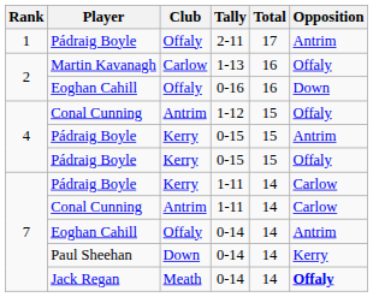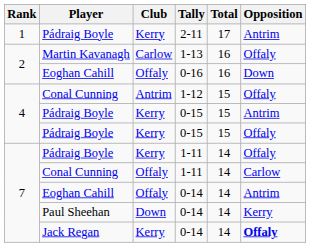 <table class="wikitable">
 <tr>
 <th>Rank</th>
 <th>Player</th>
 <th>Club</th>
 <th>Tally</th>
 <th>Total</th>
 <th>Opposition</th>
 </tr>
 <tr>
 <td rowspan="1" style="text-align:center;">1</td>
 <td><a href='#'>Pádraig Boyle</a></td>
-<td><a href='#'>Offaly</a></td>
+<td><a href='#'>Kerry</a></td>
 <td align=center>2-11</td>
 <td align=center>17</td>
 <td><a href='#'>Antrim</a></td>
 </tr>
 <tr>
 <td rowspan="2" style="text-align:center;">2</td>
 <td><a href='#'>Martin Kavanagh</a></td>
 <td><a href='#'>Carlow</a></td>
 <td align=center>1-13</td>
 <td align=center>16</td>
 <td><a href='#'>Offaly</a></td>
 </tr>
 <tr>
 <td><a href='#'>Eoghan Cahill</a></td>
 <td><a href='#'>Offaly</a></td>
 <td align=center>0-16</td>
 <td align=center>16</td>
 <td><a href='#'>Down</a></td>
 </tr>
 <tr>
 <td rowspan="3" style="text-align:center;">4</td>
 <td><a href='#'>Conal Cunning</a></td>
 <td><a href='#'>Antrim</a></td>
 <td align=center>1-12</td>
 <td align=center>15</td>
 <td><a href='#'>Offaly</a></td>
 </tr>
 <tr>
 <td><a href='#'>Pádraig Boyle</a></td>
 <td><a href='#'>Kerry</a></td>
 <td align=center>0-15</td>
 <td align=center>15</td>
 <td><a href='#'>Antrim</a></td>
 </tr>
 <tr>
 <td><a href='#'>Pádraig Boyle</a></td>
 <td><a href='#'>Kerry</a></td>
 <td align=center>0-15</td>
 <td align=center>15</td>
 <td><a href='#'>Offaly</a></td>
 </tr>
 <tr>
 <td rowspan="5" style="text-align:center;">7</td>
 <td><a href='#'>Pádraig Boyle</a></td>
 <td><a href='#'>Kerry</a></td>
 <td align=center>1-11</td>
 <td align=center>14</td>
-<td><a href='#'>Carlow</a></td>
+<td><a href='#'>Offaly</a></td>
 </tr>
 <tr>
 <td><a href='#'>Conal Cunning</a></td>
-<td><a href='#'>Antrim</a></td>
+<td><a href='#'>Offaly</a></td>
 <td align=center>1-11</td>
 <td align=center>14</td>
 <td><a href='#'>Carlow</a></td>
 </tr>
 <tr>
 <td><a href='#'>Eoghan Cahill</a></td>
 <td><a href='#'>Offaly</a></td>
 <td align=center>0-14</td>
 <td align=center>14</td>
 <td><a href='#'>Antrim</a></td>
 </tr>
 <tr>
 <td>Paul Sheehan</td>
 <td><a href='#'>Down</a></td>
 <td align=center>0-14</td>
 <td align=center>14</td>
 <td><a href='#'>Kerry</a></td>
 </tr>
 <tr>
 <td><a href='#'>Jack Regan</a></td>
-<td><a href='#'>Meath</a></td>
+<td><a href='#'>Kerry</a></td>
 <td align=center>0-14</td>
 <td align=center>14</td>
 <td><strong><a href='#'>Offaly</a></strong></td>
 </tr>
 </table>
